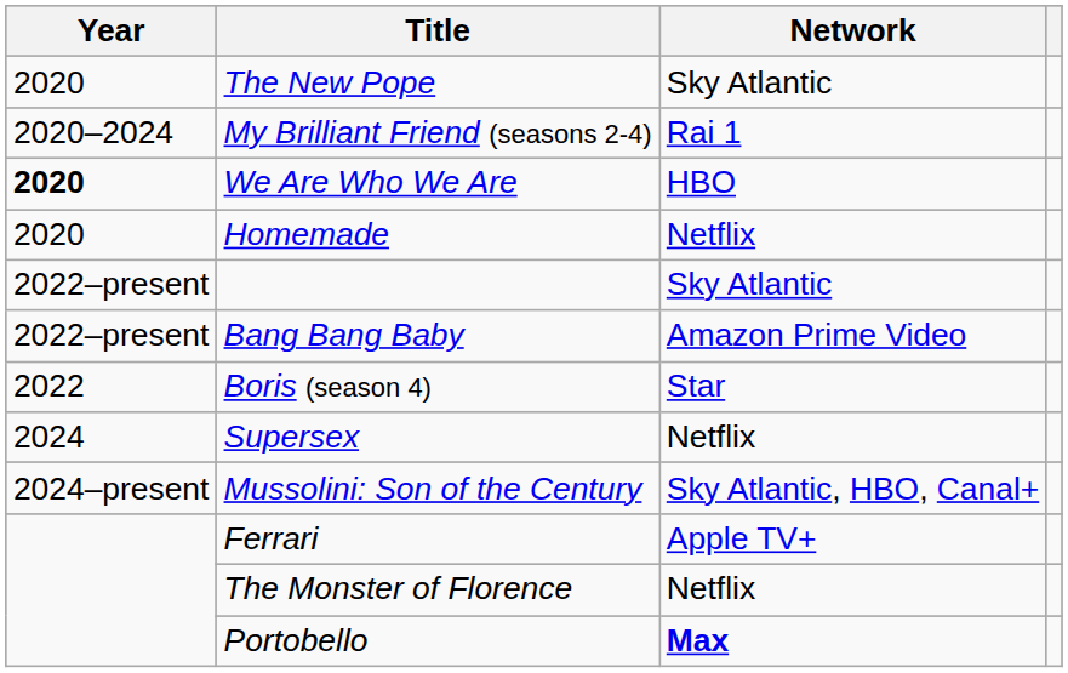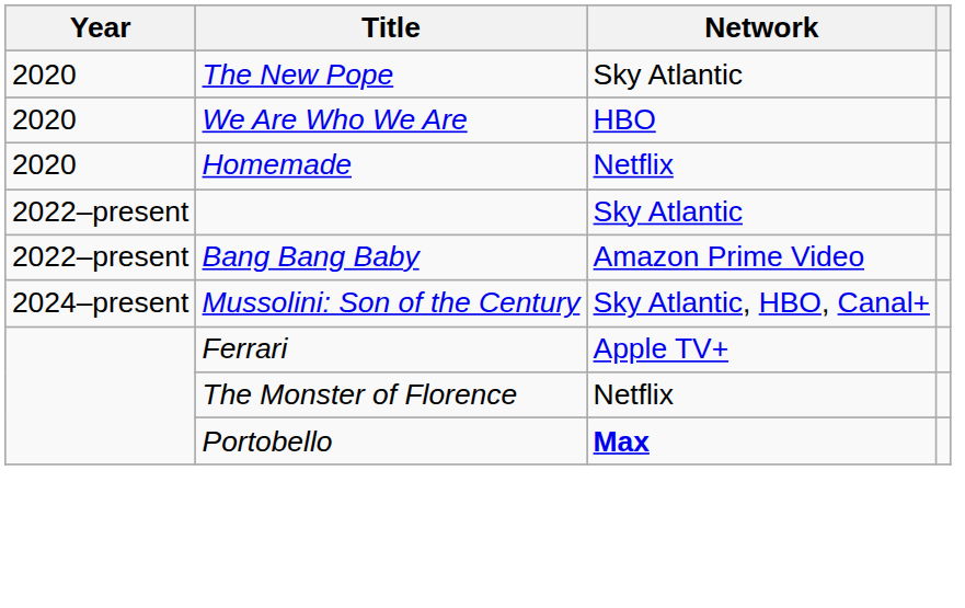 <table class="wikitable plainrowheaders sortable">
 <tr style="text-align:center;">
 <th>Year</th>
 <th>Title</th>
 <th>Network</th>
 <th class="unsortable"></th>
 </tr>
 <tr>
 <td>2020</td>
 <td><em><a href='#'>The New Pope</a></em></td>
 <td>Sky Atlantic</td>
 <td></td>
 </tr>
 <tr>
-<td>2020–2024</td>
-<td><em><a href='#'>My Brilliant Friend</a></em> <small>(seasons 2-4)</small></td>
-<td><a href='#'>Rai 1</a></td>
-<td></td>
-</tr>
-<tr>
-<td><strong>2020</strong></td>
+<td>2020</td>
 <td><em><a href='#'>We Are Who We Are</a></em></td>
 <td><a href='#'>HBO</a></td>
 <td></td>
 </tr>
 <tr>
 <td>2020</td>
 <td><em><a href='#'>Homemade</a></em></td>
 <td><a href='#'>Netflix</a></td>
 <td></td>
 </tr>
 <tr>
 <td>2022–present</td>
 <td><em></em></td>
 <td><a href='#'>Sky Atlantic</a></td>
 <td></td>
 </tr>
 <tr>
 <td>2022–present</td>
 <td><em><a href='#'>Bang Bang Baby</a></em></td>
 <td><a href='#'>Amazon Prime Video</a></td>
-<td></td>
-</tr>
-<tr>
-<td>2022</td>
-<td><em><a href='#'>Boris</a></em> <small>(season 4)</small></td>
-<td><a href='#'>Star</a></td>
-<td></td>
-</tr>
-<tr>
-<td>2024</td>
-<td><em><a href='#'>Supersex</a></em></td>
-<td>Netflix</td>
 <td></td>
 </tr>
 <tr>
 <td>2024–present</td>
 <td><em><a href='#'>Mussolini: Son of the Century</a></em></td>
 <td><a href='#'>Sky Atlantic</a>, <a href='#'>HBO</a>, <a href='#'>Canal+</a></td>
 <td></td>
 </tr>
 <tr>
 <td rowspan="3"></td>
 <td><em>Ferrari</em></td>
 <td><a href='#'>Apple TV+</a></td>
 <td></td>
 </tr>
 <tr>
 <td><em>The Monster of Florence</em></td>
 <td>Netflix</td>
 <td></td>
 </tr>
 <tr>
 <td><em>Portobello</em></td>
 <td><strong><a href='#'>Max</a></strong></td>
 <td></td>
 </tr>
 </table>
